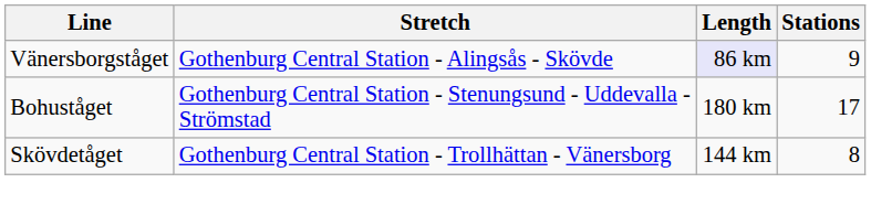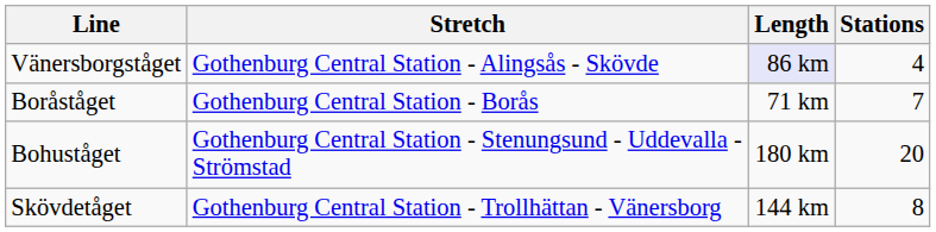 <table class="wikitable">
 <tr>
 <th>Line</th>
 <th>Stretch</th>
 <th>Length</th>
 <th>Stations</th>
 </tr>
 <tr>
 <td>Vänersborgståget</td>
 <td><a href='#'>Gothenburg Central Station</a> - <a href='#'>Alingsås</a> - <a href='#'>Skövde</a></td>
 <td align="right" style="background: lavender;">86 km</td>
-<td align="right">9</td>
+<td align="right">4</td>
+</tr>
+<tr>
+<td>Boråståget</td>
+<td><a href='#'>Gothenburg Central Station</a> - <a href='#'>Borås</a></td>
+<td align="right">71 km</td>
+<td align="right">7</td>
 </tr>
 <tr>
 <td>Bohuståget</td>
 <td><a href='#'>Gothenburg Central Station</a> - <a href='#'>Stenungsund</a> - <a href='#'>Uddevalla</a> - <a href='#'>Strömstad</a></td>
 <td align="right">180 km</td>
-<td align="right">17</td>
+<td align="right">20</td>
 </tr>
 <tr>
 <td>Skövdetåget</td>
 <td><a href='#'>Gothenburg Central Station</a> - <a href='#'>Trollhättan</a> - <a href='#'>Vänersborg</a></td>
 <td align="right">144 km</td>
 <td align="right">8</td>
 </tr>
 </table>
